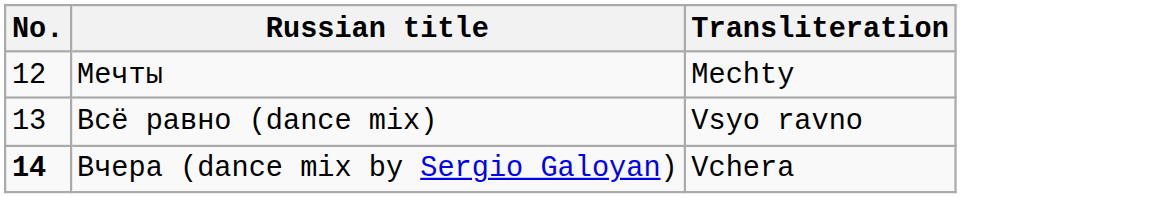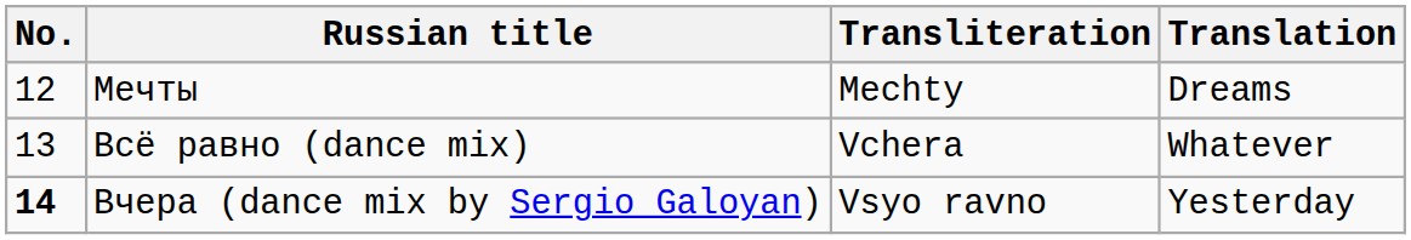 <table class="wikitable">
 <tr>
 <th>No.</th>
 <th>Russian title</th>
 <th>Transliteration</th>
+<th>Translation</th>
 </tr>
 <tr>
 <td>12</td>
 <td>Мечты</td>
 <td>Mechty</td>
+<td>Dreams</td>
 </tr>
 <tr>
 <td>13</td>
 <td>Всё равно (dance mix)</td>
-<td>Vsyo ravno</td>
+<td>Vchera</td>
+<td>Whatever</td>
 </tr>
 <tr>
 <td><strong>14</strong></td>
 <td>Вчера (dance mix by <a href='#'>Sergio Galoyan</a>)</td>
-<td>Vchera</td>
+<td>Vsyo ravno</td>
+<td>Yesterday</td>
 </tr>
 </table>
